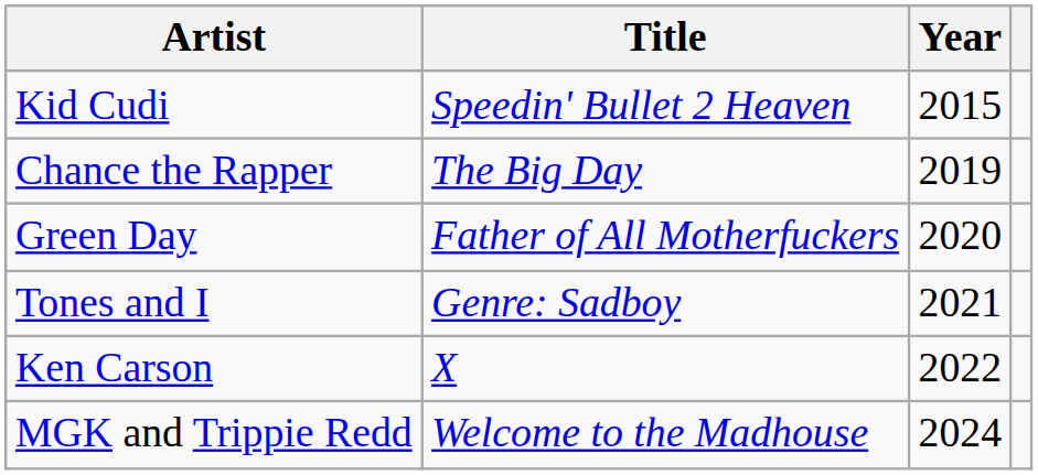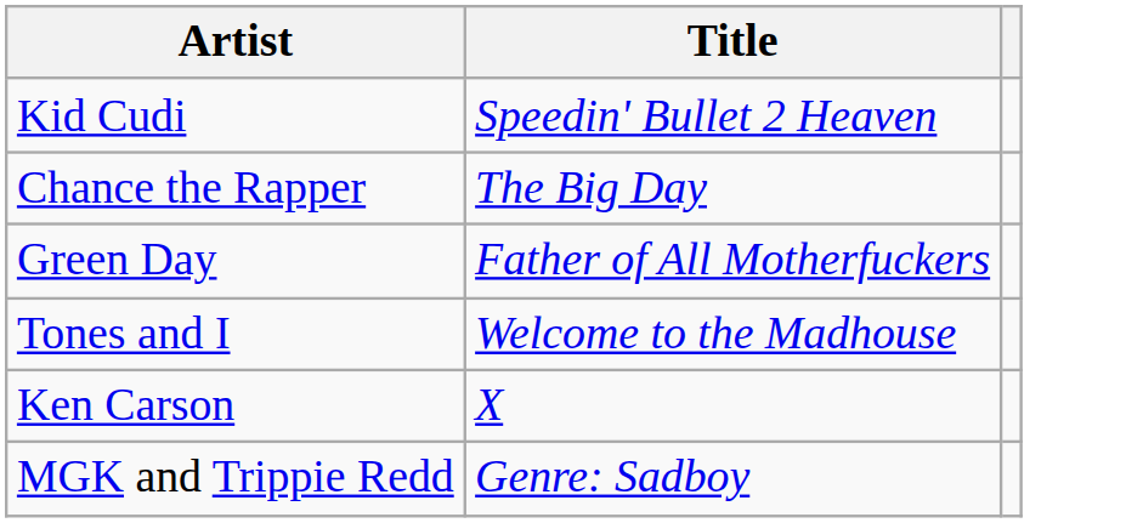 <table class="wikitable sortable">
 <tr>
 <th>Artist</th>
 <th>Title</th>
-<th>Year</th>
 <th></th>
 </tr>
 <tr>
 <td><a href='#'>Kid Cudi</a></td>
 <td><em><a href='#'>Speedin' Bullet 2 Heaven</a></em></td>
-<td>2015</td>
 <td></td>
 </tr>
 <tr>
 <td><a href='#'>Chance the Rapper</a></td>
 <td><a href='#'><em>The Big Day</em></a></td>
-<td>2019</td>
 <td></td>
 </tr>
 <tr>
 <td><a href='#'>Green Day</a></td>
 <td><em><a href='#'>Father of All Motherfuckers</a></em></td>
-<td>2020</td>
 <td></td>
 </tr>
 <tr>
 <td><a href='#'>Tones and I</a></td>
-<td><em><a href='#'>Genre: Sadboy</a></em></td>
-<td>2021</td>
+<td><em><a href='#'>Welcome to the Madhouse</a></em></td>
 <td></td>
 </tr>
 <tr>
 <td><a href='#'>Ken Carson</a></td>
 <td><a href='#'><em>X</em></a></td>
-<td>2022</td>
 <td></td>
 </tr>
 <tr>
 <td><a href='#'>MGK</a> and <a href='#'>Trippie Redd</a></td>
-<td><em><a href='#'>Welcome to the Madhouse</a></em></td>
-<td>2024</td>
+<td><em><a href='#'>Genre: Sadboy</a></em></td>
 <td></td>
 </tr>
 </table>
